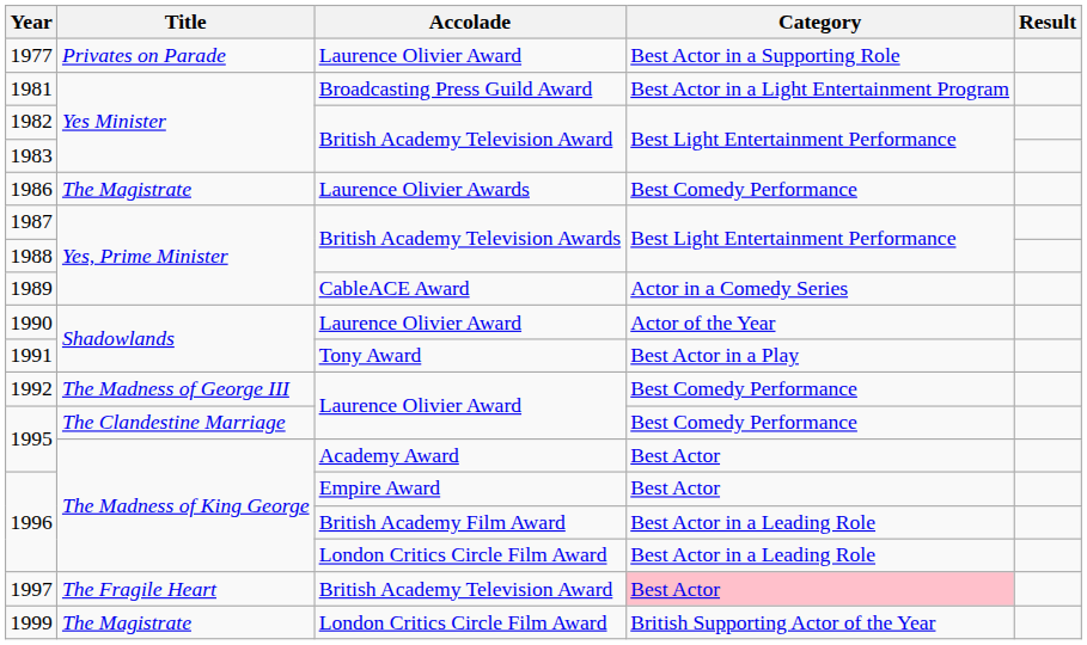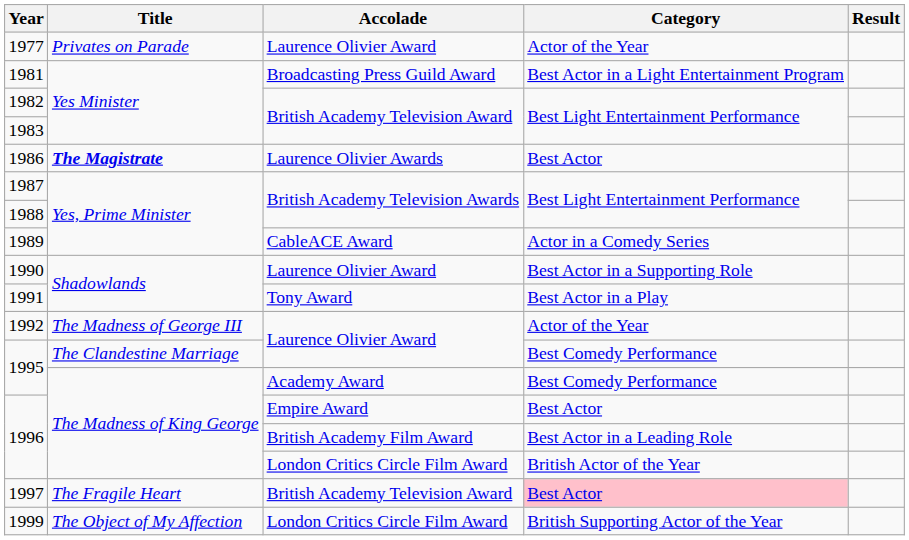 <table class="wikitable">
 <tr>
 <th>Year</th>
 <th>Title</th>
 <th>Accolade</th>
 <th>Category</th>
 <th>Result</th>
 </tr>
 <tr>
 <td>1977</td>
 <td><em><a href='#'>Privates on Parade</a></em></td>
 <td><a href='#'>Laurence Olivier Award</a></td>
-<td><a href='#'>Best Actor in a Supporting Role</a></td>
+<td><a href='#'>Actor of the Year</a></td>
 <td></td>
 </tr>
 <tr>
 <td>1981</td>
 <td rowspan="3"><em><a href='#'>Yes Minister</a></em></td>
 <td><a href='#'>Broadcasting Press Guild Award</a></td>
 <td><a href='#'>Best Actor in a Light Entertainment Program</a></td>
 <td></td>
 </tr>
 <tr>
 <td>1982</td>
 <td rowspan="2"><a href='#'>British Academy Television Award</a></td>
 <td rowspan="2"><a href='#'>Best Light Entertainment Performance</a></td>
 <td></td>
 </tr>
 <tr>
 <td>1983</td>
 <td></td>
 </tr>
 <tr>
 <td>1986</td>
-<td><a href='#'><em>The Magistrate</em></a></td>
+<td><strong><a href='#'><em>The Magistrate</em></a></strong></td>
 <td><a href='#'>Laurence Olivier Awards</a></td>
-<td><a href='#'>Best Comedy Performance</a></td>
+<td><a href='#'>Best Actor</a></td>
 <td></td>
 </tr>
 <tr>
 <td>1987</td>
 <td rowspan="3"><a href='#'><em>Yes, Prime Minister</em></a></td>
 <td rowspan="2"><a href='#'>British Academy Television Awards</a></td>
 <td rowspan="2"><a href='#'>Best Light Entertainment Performance</a></td>
 <td></td>
 </tr>
 <tr>
 <td>1988</td>
 <td></td>
 </tr>
 <tr>
 <td>1989</td>
 <td><a href='#'>CableACE Award</a></td>
 <td><a href='#'>Actor in a Comedy Series</a></td>
 <td></td>
 </tr>
 <tr>
 <td>1990</td>
 <td rowspan="2"><em><a href='#'>Shadowlands</a></em></td>
 <td><a href='#'>Laurence Olivier Award</a></td>
-<td><a href='#'>Actor of the Year</a></td>
+<td><a href='#'>Best Actor in a Supporting Role</a></td>
 <td></td>
 </tr>
 <tr>
 <td>1991</td>
 <td><a href='#'>Tony Award</a></td>
 <td><a href='#'>Best Actor in a Play</a></td>
 <td></td>
 </tr>
 <tr>
 <td>1992</td>
 <td><em><a href='#'>The Madness of George III</a></em></td>
 <td rowspan="2"><a href='#'>Laurence Olivier Award</a></td>
-<td><a href='#'>Best Comedy Performance</a></td>
+<td><a href='#'>Actor of the Year</a></td>
 <td></td>
 </tr>
 <tr>
 <td rowspan="2">1995</td>
 <td><a href='#'><em>The Clandestine Marriage</em></a></td>
 <td><a href='#'>Best Comedy Performance</a></td>
 <td></td>
 </tr>
 <tr>
 <td rowspan="4"><em><a href='#'>The Madness of King George</a></em></td>
 <td><a href='#'>Academy Award</a></td>
-<td><a href='#'>Best Actor</a></td>
+<td><a href='#'>Best Comedy Performance</a></td>
 <td></td>
 </tr>
 <tr>
 <td rowspan="3">1996</td>
 <td><a href='#'>Empire Award</a></td>
 <td><a href='#'>Best Actor</a></td>
 <td></td>
 </tr>
 <tr>
 <td><a href='#'>British Academy Film Award</a></td>
 <td><a href='#'>Best Actor in a Leading Role</a></td>
 <td></td>
 </tr>
 <tr>
 <td><a href='#'>London Critics Circle Film Award</a></td>
-<td><a href='#'>Best Actor in a Leading Role</a></td>
+<td><a href='#'>British Actor of the Year</a></td>
 <td></td>
 </tr>
 <tr>
 <td>1997</td>
 <td><em><a href='#'>The Fragile Heart</a></em></td>
 <td><a href='#'>British Academy Television Award</a></td>
 <td style="background: pink;"><a href='#'>Best Actor</a></td>
 <td></td>
 </tr>
 <tr>
 <td>1999</td>
-<td><a href='#'><em>The Magistrate</em></a></td>
+<td><em><a href='#'>The Object of My Affection</a></em></td>
 <td><a href='#'>London Critics Circle Film Award</a></td>
 <td><a href='#'>British Supporting Actor of the Year</a></td>
 <td></td>
 </tr>
 </table>
